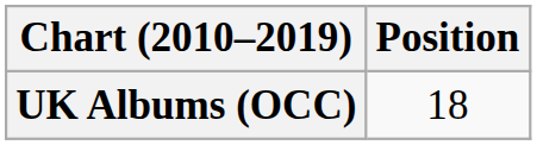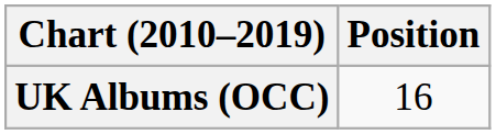 <table class="wikitable plainrowheaders" style="text-align:center">
 <tr>
 <th scope="col">Chart (2010–2019)</th>
 <th scope="col">Position</th>
 </tr>
 <tr>
 <th scope="row">UK Albums (OCC)</th>
-<td>18</td>
+<td>16</td>
 </tr>
 </table>
